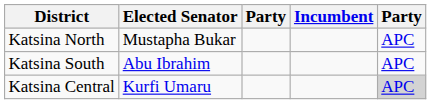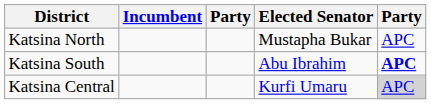 <table class="sortable wikitable" style="font-size:95%;line-height:14px;">
 <tr>
 <th class="unsortable">District</th>
+<th class="unsortable"><a href='#'>Incumbent</a></th>
+<th>Party</th>
 <th class="unsortable">Elected Senator</th>
-<th>Party</th>
-<th class="unsortable"><a href='#'>Incumbent</a></th>
 <th>Party</th>
 </tr>
 <tr>
 <td>Katsina North</td>
-<td>Mustapha Bukar</td>
 <td></td>
 <td></td>
+<td>Mustapha Bukar</td>
 <td><a href='#'>APC</a></td>
 </tr>
 <tr>
 <td>Katsina South</td>
-<td><a href='#'>Abu Ibrahim</a></td>
 <td></td>
 <td></td>
-<td><a href='#'>APC</a></td>
+<td><a href='#'>Abu Ibrahim</a></td>
+<td><strong><a href='#'>APC</a></strong></td>
 </tr>
 <tr>
 <td>Katsina Central</td>
-<td><a href='#'>Kurfi Umaru</a></td>
 <td></td>
 <td></td>
+<td><a href='#'>Kurfi Umaru</a></td>
 <td style="background: lightgrey;"><a href='#'>APC</a></td>
 </tr>
 </table>
